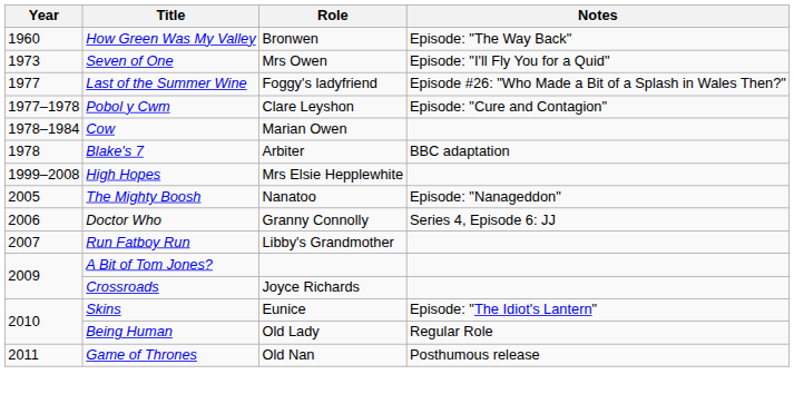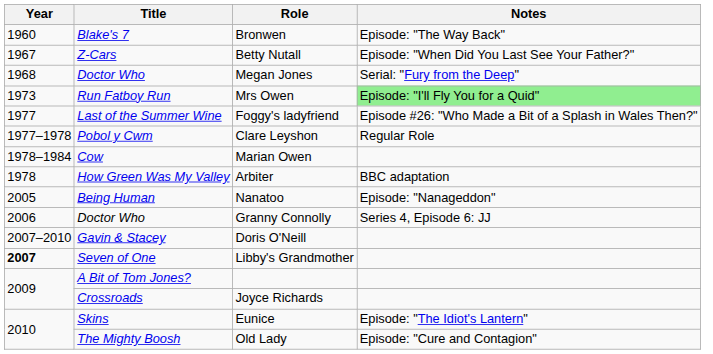 <table class="wikitable">
 <tr>
 <th>Year</th>
 <th>Title</th>
 <th>Role</th>
 <th>Notes</th>
 </tr>
 <tr>
 <td>1960</td>
-<td><em><a href='#'>How Green Was My Valley</a></em></td>
+<td><em><a href='#'>Blake's 7</a></em></td>
 <td>Bronwen</td>
 <td>Episode: "The Way Back"</td>
 </tr>
 <tr>
+<td>1967</td>
+<td><em><a href='#'>Z-Cars</a></em></td>
+<td>Betty Nutall</td>
+<td>Episode: "When Did You Last See Your Father?"</td>
+</tr>
+<tr>
+<td>1968</td>
+<td><em><a href='#'>Doctor Who</a></em></td>
+<td>Megan Jones</td>
+<td>Serial: "<a href='#'>Fury from the Deep</a>"</td>
+</tr>
+<tr>
 <td>1973</td>
-<td><em><a href='#'>Seven of One</a></em></td>
+<td><em><a href='#'>Run Fatboy Run</a></em></td>
 <td>Mrs Owen</td>
-<td>Episode: "I'll Fly You for a Quid"</td>
+<td style="background: lightgreen;">Episode: "I'll Fly You for a Quid"</td>
 </tr>
 <tr>
 <td>1977</td>
 <td><em><a href='#'>Last of the Summer Wine</a></em></td>
 <td>Foggy's ladyfriend</td>
 <td>Episode #26: "Who Made a Bit of a Splash in Wales Then?"</td>
 </tr>
 <tr>
 <td>1977–1978</td>
 <td><em><a href='#'>Pobol y Cwm</a></em></td>
 <td>Clare Leyshon</td>
-<td>Episode: "Cure and Contagion"</td>
+<td>Regular Role</td>
 </tr>
 <tr>
 <td>1978–1984</td>
 <td><em><a href='#'>Cow</a></em></td>
 <td>Marian Owen</td>
 <td></td>
 </tr>
 <tr>
 <td>1978</td>
-<td><em><a href='#'>Blake's 7</a></em></td>
+<td><em><a href='#'>How Green Was My Valley</a></em></td>
 <td>Arbiter</td>
 <td>BBC adaptation</td>
 </tr>
 <tr>
-<td>1999–2008</td>
-<td><em><a href='#'>High Hopes</a></em></td>
-<td>Mrs Elsie Hepplewhite</td>
-<td></td>
-</tr>
-<tr>
 <td>2005</td>
-<td><em><a href='#'>The Mighty Boosh</a></em></td>
+<td><em><a href='#'>Being Human</a></em></td>
 <td>Nanatoo</td>
 <td>Episode: "Nanageddon"</td>
 </tr>
 <tr>
 <td>2006</td>
 <td><em>Doctor Who</em></td>
 <td>Granny Connolly</td>
 <td>Series 4, Episode 6: JJ</td>
 </tr>
 <tr>
-<td>2007</td>
-<td><em><a href='#'>Run Fatboy Run</a></em></td>
+<td>2007–2010</td>
+<td><em><a href='#'>Gavin & Stacey</a></em></td>
+<td>Doris O'Neill</td>
+<td></td>
+</tr>
+<tr>
+<td><strong>2007</strong></td>
+<td><em><a href='#'>Seven of One</a></em></td>
 <td>Libby's Grandmother</td>
 <td></td>
 </tr>
 <tr>
 <td rowspan=2>2009</td>
 <td><em><a href='#'>A Bit of Tom Jones?</a></em></td>
 <td></td>
 <td></td>
 </tr>
 <tr>
 <td><em><a href='#'>Crossroads</a></em></td>
 <td>Joyce Richards</td>
 <td></td>
 </tr>
 <tr>
 <td rowspan=2>2010</td>
 <td><em><a href='#'>Skins</a></em></td>
 <td>Eunice</td>
 <td>Episode: "<a href='#'>The Idiot's Lantern</a>"</td>
 </tr>
 <tr>
-<td><em><a href='#'>Being Human</a></em></td>
+<td><em><a href='#'>The Mighty Boosh</a></em></td>
 <td>Old Lady</td>
-<td>Regular Role</td>
-</tr>
-<tr>
-<td>2011</td>
-<td><em><a href='#'>Game of Thrones</a></em></td>
-<td>Old Nan</td>
-<td>Posthumous release</td>
+<td>Episode: "Cure and Contagion"</td>
 </tr>
 </table>
